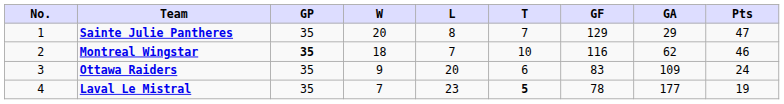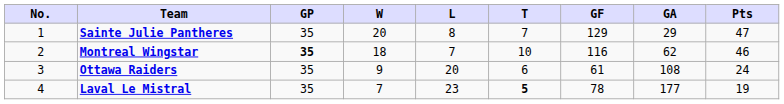 <table class="wikitable sortable">
 <tr>
 <th style="background:#ddf; width:7.5%;" title="Division rank">No.</th>
 <th style="background:#ddf; width:20%;">Team</th>
 <th style="background:#ddf; width:7.5%;" title="Games played" class="unsortable">GP</th>
 <th style="background:#ddf; width:7.5%;" title="Wins">W</th>
 <th style="background:#ddf; width:7.5%;" title="Losses">L</th>
 <th style="background:#ddf; width:7.5%;" title="Ties">T</th>
 <th style="background:#ddf; width:7.5%;" title="Goals for">GF</th>
 <th style="background:#ddf; width:7.5%;" title="Goals against">GA</th>
 <th style="background:#ddf; width:7.5%;" title="Points">Pts</th>
 </tr>
 <tr align=center>
 <td>1</td>
 <td align=left><strong><a href='#'>Sainte Julie Pantheres</a> </strong></td>
 <td>35</td>
 <td>20</td>
 <td>8</td>
 <td>7</td>
 <td>129</td>
 <td>29</td>
 <td>47</td>
 </tr>
 <tr align=center>
 <td>2</td>
 <td align=left><strong><a href='#'>Montreal Wingstar</a></strong></td>
 <td><strong>35</strong></td>
 <td>18</td>
 <td>7</td>
 <td>10</td>
 <td>116</td>
 <td>62</td>
 <td>46</td>
 </tr>
 <tr align=center>
 <td>3</td>
 <td align=left><strong><a href='#'>Ottawa Raiders</a> </strong></td>
 <td>35</td>
 <td>9</td>
 <td>20</td>
 <td>6</td>
-<td>83</td>
-<td>109</td>
+<td>61</td>
+<td>108</td>
 <td>24</td>
 </tr>
 <tr align=center>
 <td>4</td>
 <td align=left><strong><a href='#'>Laval Le Mistral</a> </strong></td>
 <td>35</td>
 <td>7</td>
 <td>23</td>
 <td><strong>5</strong></td>
 <td>78</td>
 <td>177</td>
 <td>19</td>
 </tr>
 </table>
